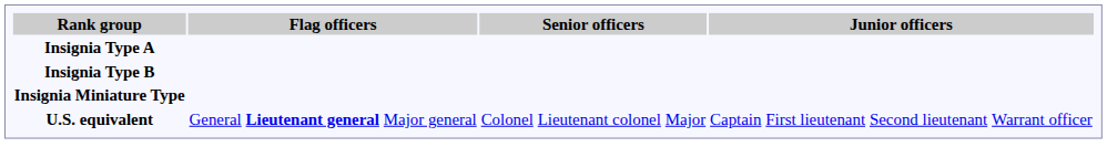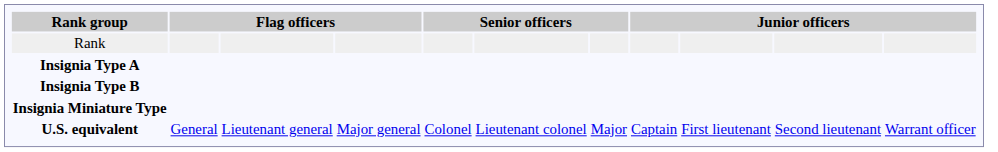 <table style="border:1px solid #8888aa; background-color:#f7f8ff; padding:5px; font-size:95%; margin: 0px 12px 12px 0px;">
 <tr style="background:#ccc;">
 <th>Rank group</th>
 <th colspan=3>Flag officers</th>
 <th colspan=3>Senior officers</th>
 <th colspan=4>Junior officers</th>
+</tr>
+<tr style="text-align:center; background:#efefef;">
+<td>Rank</td>
+<td><br></td>
+<td><br></td>
+<td><br></td>
+<td><br></td>
+<td><br></td>
+<td><br></td>
+<td><br></td>
+<td><br></td>
+<td><br></td>
+<td><br></td>
 </tr>
 <tr style="text-align:center;">
 <th>Insignia Type A</th>
 <td></td>
 <td></td>
 <td></td>
 <td></td>
 <td></td>
 <td></td>
 <td></td>
 <td></td>
 <td></td>
 <td></td>
 </tr>
 <tr style="text-align:center;">
 <th>Insignia Type B</th>
 <td></td>
 <td></td>
 <td></td>
 <td></td>
 <td></td>
 <td></td>
 <td></td>
 <td></td>
 <td></td>
 <td></td>
 </tr>
 <tr style="text-align:center;">
 <th>Insignia Miniature Type</th>
 <td></td>
 <td></td>
 <td></td>
 <td></td>
 <td></td>
 <td></td>
 <td></td>
 <td></td>
 <td></td>
 <td></td>
 </tr>
 <tr style="text-align:center;">
 <th>U.S. equivalent</th>
 <td><a href='#'>General</a></td>
-<td><strong><a href='#'>Lieutenant general</a></strong></td>
+<td><a href='#'>Lieutenant general</a></td>
 <td><a href='#'>Major general</a></td>
 <td><a href='#'>Colonel</a></td>
 <td><a href='#'>Lieutenant colonel</a></td>
 <td><a href='#'>Major</a></td>
 <td><a href='#'>Captain</a></td>
 <td><a href='#'>First lieutenant</a></td>
 <td><a href='#'>Second lieutenant</a></td>
 <td><a href='#'>Warrant officer</a></td>
 </tr>
 </table>
